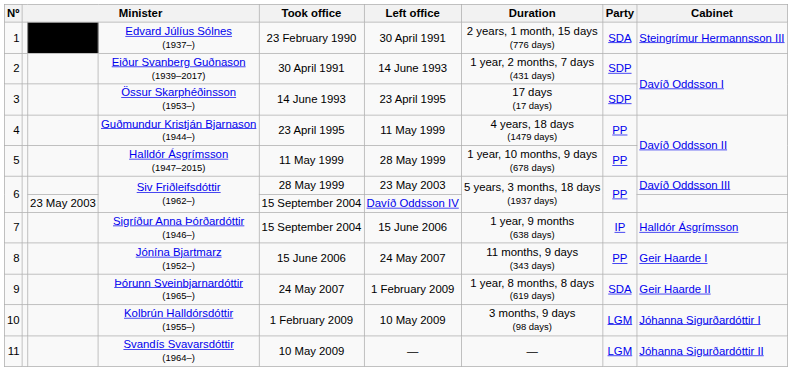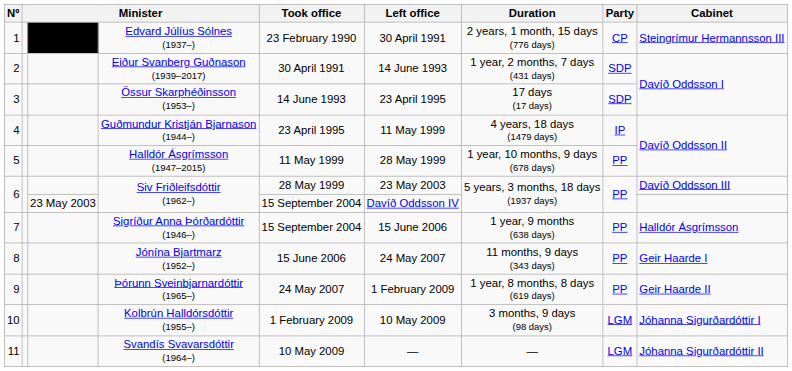 <table class="wikitable" style="text-align: center;">
 <tr>
 <th>Nº</th>
 <th colspan="3">Minister</th>
 <th>Took office</th>
 <th>Left office</th>
 <th>Duration</th>
 <th>Party</th>
 <th>Cabinet</th>
 </tr>
 <tr>
 <td style="text-align: right;">1</td>
 <td></td>
 <td style="background:black"></td>
 <td><a href='#'>Edvard Júlíus Sólnes</a><br><small>(1937–)</small></td>
 <td>23 February 1990</td>
 <td>30 April 1991</td>
 <td>2 years, 1 month, 15 days<br><small>(776 days)</small></td>
-<td><a href='#'>SDA</a></td>
+<td><a href='#'>CP</a></td>
 <td style="text-align: left;"><a href='#'>Steingrímur Hermannsson III</a></td>
 </tr>
 <tr>
 <td style="text-align: right;">2</td>
 <td></td>
 <td></td>
 <td><a href='#'>Eiður Svanberg Guðnason</a><br><small>(1939–2017)</small></td>
 <td>30 April 1991</td>
 <td>14 June 1993</td>
 <td>1 year, 2 months, 7 days<br><small>(431 days)</small></td>
 <td><a href='#'>SDP</a></td>
 <td rowspan="2" style="text-align: left;"><a href='#'>Davíð Oddsson I</a></td>
 </tr>
 <tr>
 <td style="text-align: right;">3</td>
 <td></td>
 <td></td>
 <td><a href='#'>Össur Skarphéðinsson</a><br><small>(1953–)</small></td>
 <td>14 June 1993</td>
 <td>23 April 1995</td>
 <td>17 days<br><small>(17 days)</small></td>
 <td><a href='#'>SDP</a></td>
 </tr>
 <tr>
 <td style="text-align: right;">4</td>
 <td></td>
 <td></td>
 <td><a href='#'>Guðmundur Kristján Bjarnason</a><br><small>(1944–)</small></td>
 <td>23 April 1995</td>
 <td>11 May 1999</td>
 <td>4 years, 18 days<br><small>(1479 days)</small></td>
-<td><a href='#'>PP</a></td>
+<td><a href='#'>IP</a></td>
 <td rowspan="2" style="text-align: left;"><a href='#'>Davíð Oddsson II</a></td>
 </tr>
 <tr>
 <td style="text-align: right;">5</td>
 <td></td>
 <td></td>
 <td><a href='#'>Halldór Ásgrímsson</a><br><small>(1947–2015)</small></td>
 <td>11 May 1999</td>
 <td>28 May 1999</td>
 <td>1 year, 10 months, 9 days<br><small>(678 days)</small></td>
 <td><a href='#'>PP</a></td>
 </tr>
 <tr>
 <td rowspan="2" style="text-align: right;">6</td>
 <td rowspan="2"></td>
 <td></td>
 <td rowspan="2"><a href='#'>Siv Friðleifsdóttir</a><br><small>(1962–)</small></td>
 <td>28 May 1999</td>
 <td>23 May 2003</td>
 <td rowspan="2">5 years, 3 months, 18 days<br><small>(1937 days)</small></td>
 <td rowspan="2"><a href='#'>PP</a></td>
 <td style="text-align: left;"><a href='#'>Davíð Oddsson III</a></td>
 </tr>
 <tr>
 <td>23 May 2003</td>
 <td>15 September 2004</td>
 <td style="text-align: left;"><a href='#'>Davíð Oddsson IV</a></td>
 </tr>
 <tr>
 <td style="text-align: right;">7</td>
 <td></td>
 <td></td>
 <td><a href='#'>Sigríður Anna Þórðardóttir</a><br><small>(1946–)</small></td>
 <td>15 September 2004</td>
 <td>15 June 2006</td>
 <td>1 year, 9 months<br><small>(638 days)</small></td>
-<td><a href='#'>IP</a></td>
+<td><a href='#'>PP</a></td>
 <td style="text-align: left;"><a href='#'>Halldór Ásgrímsson</a></td>
 </tr>
 <tr>
 <td style="text-align: right;">8</td>
 <td></td>
 <td></td>
 <td><a href='#'>Jónína Bjartmarz</a><br><small>(1952–)</small></td>
 <td>15 June 2006</td>
 <td>24 May 2007</td>
 <td>11 months, 9 days<br><small>(343 days)</small></td>
 <td><a href='#'>PP</a></td>
 <td style="text-align: left;"><a href='#'>Geir Haarde I</a></td>
 </tr>
 <tr>
 <td style="text-align: right;">9</td>
 <td></td>
 <td></td>
 <td><a href='#'>Þórunn Sveinbjarnardóttir</a><br><small>(1965–)</small></td>
 <td>24 May 2007</td>
 <td>1 February 2009</td>
 <td>1 year, 8 months, 8 days<br><small>(619 days)</small></td>
-<td><a href='#'>SDA</a></td>
+<td><a href='#'>PP</a></td>
 <td style="text-align: left;"><a href='#'>Geir Haarde II</a></td>
 </tr>
 <tr>
 <td style="text-align: right;">10</td>
 <td></td>
 <td></td>
 <td><a href='#'>Kolbrún Halldórsdóttir</a><br><small>(1955–)</small></td>
 <td>1 February 2009</td>
 <td>10 May 2009</td>
 <td>3 months, 9 days<br><small>(98 days)</small></td>
 <td><a href='#'>LGM</a></td>
 <td style="text-align: left;"><a href='#'>Jóhanna Sigurðardóttir I</a></td>
 </tr>
 <tr>
 <td style="text-align: right;">11</td>
 <td></td>
 <td></td>
 <td><a href='#'>Svandís Svavarsdóttir</a><br><small>(1964–)</small></td>
 <td>10 May 2009</td>
 <td>—</td>
 <td>—</td>
 <td><a href='#'>LGM</a></td>
 <td style="text-align: left;"><a href='#'>Jóhanna Sigurðardóttir II</a></td>
 </tr>
 </table>
